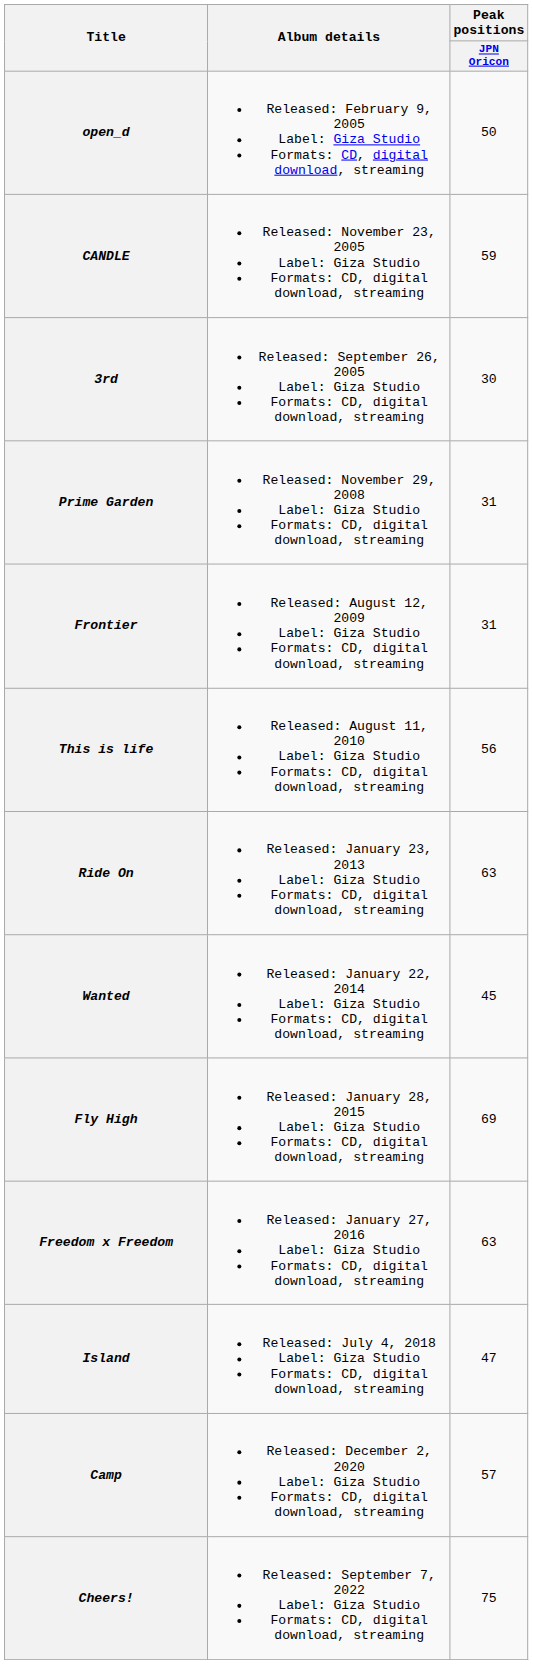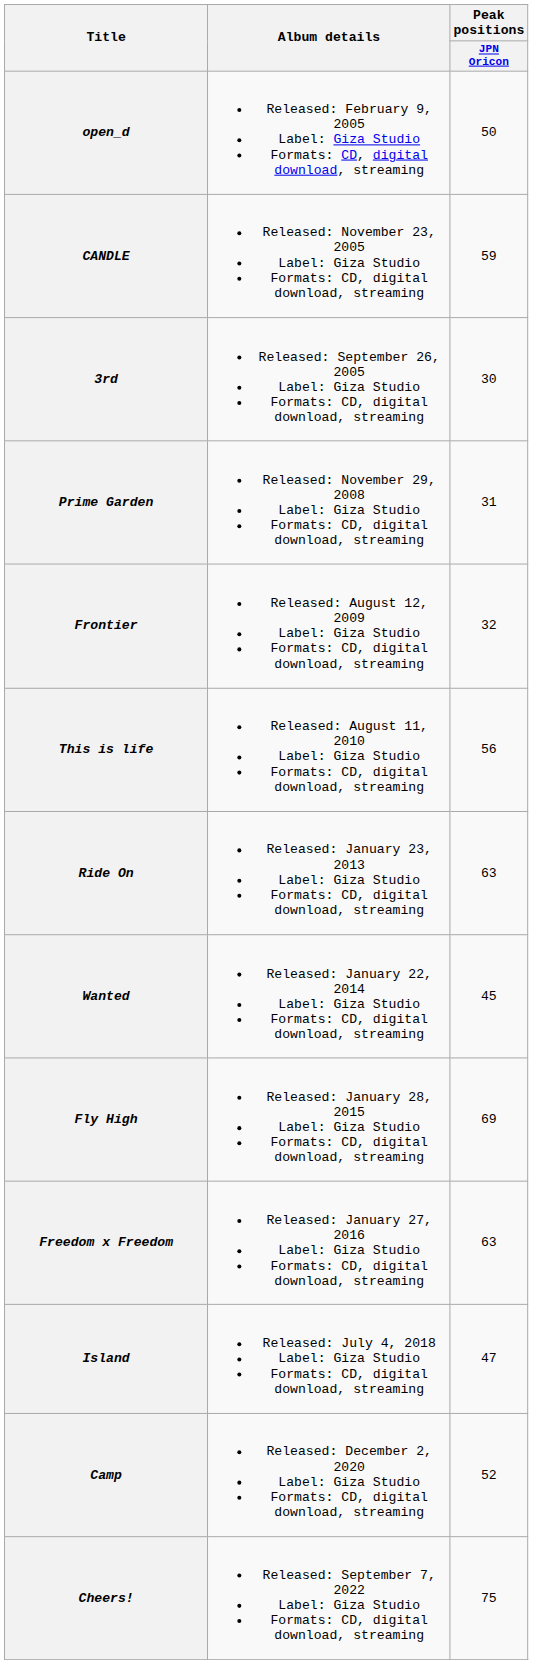 <table class="wikitable plainrowheaders" style="text-align:center;">
 <tr>
 <th style="width:15em;" rowspan="2">Title</th>
 <th style="width:18em;" rowspan="2">Album details</th>
 <th colspan="1">Peak positions</th>
 </tr>
 <tr>
 <th style="width:3em;font-size:85%"><a href='#'>JPN<br>Oricon</a><br></th>
 </tr>
 <tr>
 <th scope="row"><em>open_d</em></th>
 <td><br><ul><li>Released: February 9, 2005</li><li>Label: <a href='#'>Giza Studio</a></li><li>Formats: <a href='#'>CD</a>, <a href='#'>digital download</a>, streaming</li></ul></td>
 <td>50</td>
 </tr>
 <tr>
 <th scope="row"><em>CANDLE</em></th>
 <td><br><ul><li>Released: November 23, 2005</li><li>Label: Giza Studio</li><li>Formats: CD, digital download, streaming</li></ul></td>
 <td>59</td>
 </tr>
 <tr>
 <th scope="row"><em>3rd</em></th>
 <td><br><ul><li>Released: September 26, 2005</li><li>Label: Giza Studio</li><li>Formats: CD, digital download, streaming</li></ul></td>
 <td>30</td>
 </tr>
 <tr>
 <th scope="row"><em>Prime Garden</em></th>
 <td><br><ul><li>Released: November 29, 2008</li><li>Label: Giza Studio</li><li>Formats: CD, digital download, streaming</li></ul></td>
 <td>31</td>
 </tr>
 <tr>
 <th scope="row"><em>Frontier</em></th>
 <td><br><ul><li>Released: August 12, 2009</li><li>Label: Giza Studio</li><li>Formats: CD, digital download, streaming</li></ul></td>
-<td>31</td>
+<td>32</td>
 </tr>
 <tr>
 <th scope="row"><em>This is life</em></th>
 <td><br><ul><li>Released: August 11, 2010</li><li>Label: Giza Studio</li><li>Formats: CD, digital download, streaming</li></ul></td>
 <td>56</td>
 </tr>
 <tr>
 <th scope="row"><em>Ride On</em></th>
 <td><br><ul><li>Released: January 23, 2013</li><li>Label: Giza Studio</li><li>Formats: CD, digital download, streaming</li></ul></td>
 <td>63</td>
 </tr>
 <tr>
 <th scope="row"><em>Wanted</em></th>
 <td><br><ul><li>Released: January 22, 2014</li><li>Label: Giza Studio</li><li>Formats: CD, digital download, streaming</li></ul></td>
 <td>45</td>
 </tr>
 <tr>
 <th scope="row"><em>Fly High</em></th>
 <td><br><ul><li>Released: January 28, 2015</li><li>Label: Giza Studio</li><li>Formats: CD, digital download, streaming</li></ul></td>
 <td>69</td>
 </tr>
 <tr>
 <th scope="row"><em>Freedom x Freedom</em></th>
 <td><br><ul><li>Released: January 27, 2016</li><li>Label: Giza Studio</li><li>Formats: CD, digital download, streaming</li></ul></td>
 <td>63</td>
 </tr>
 <tr>
 <th scope="row"><em>Island</em></th>
 <td><br><ul><li>Released: July 4, 2018</li><li>Label: Giza Studio</li><li>Formats: CD, digital download, streaming</li></ul></td>
 <td>47</td>
 </tr>
 <tr>
 <th scope="row"><em>Camp</em></th>
 <td><br><ul><li>Released: December 2, 2020</li><li>Label: Giza Studio</li><li>Formats: CD, digital download, streaming</li></ul></td>
-<td>57</td>
+<td>52</td>
 </tr>
 <tr>
 <th scope="row"><em>Cheers!</em></th>
 <td><br><ul><li>Released: September 7, 2022</li><li>Label: Giza Studio</li><li>Formats: CD, digital download, streaming</li></ul></td>
 <td>75</td>
 </tr>
 <tr>
 </tr>
 </table>
